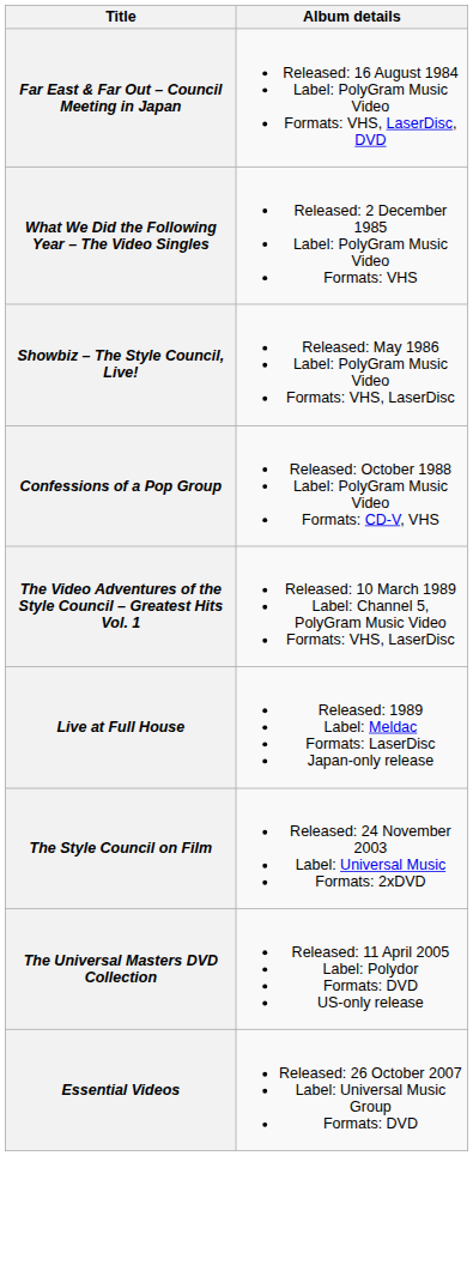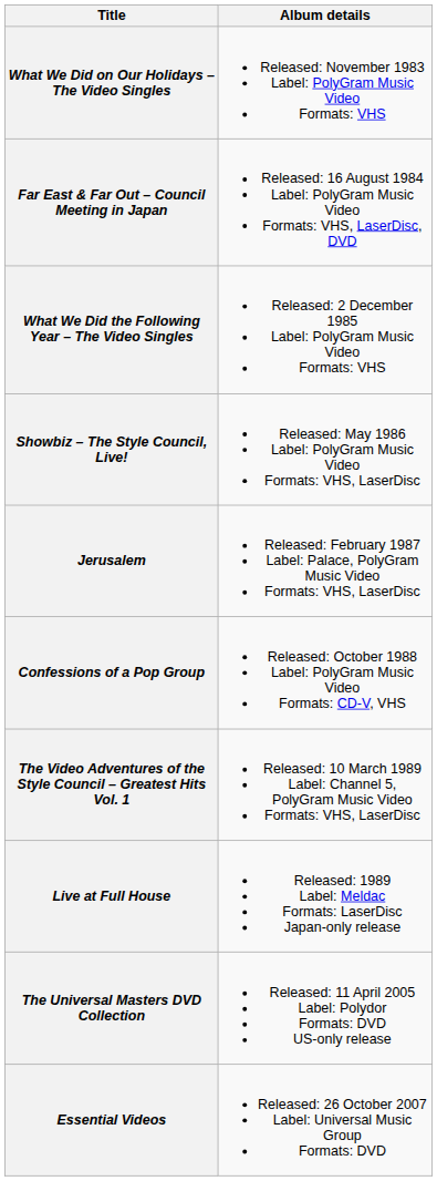 <table class="wikitable plainrowheaders" style="text-align:center;">
 <tr>
 <th scope="col" style="width:15em;">Title</th>
 <th scope="col" style="width:15em;">Album details</th>
+</tr>
+<tr>
+<th scope="row"><em>What We Did on Our Holidays – The Video Singles</em></th>
+<td><br><ul><li>Released: November 1983</li><li>Label: <a href='#'>PolyGram Music Video</a></li><li>Formats: <a href='#'>VHS</a></li></ul></td>
 </tr>
 <tr>
 <th scope="row"><em>Far East & Far Out – Council Meeting in Japan</em></th>
 <td><br><ul><li>Released: 16 August 1984</li><li>Label: PolyGram Music Video</li><li>Formats: VHS, <a href='#'>LaserDisc</a>, <a href='#'>DVD</a></li></ul></td>
 </tr>
 <tr>
 <th scope="row"><em>What We Did the Following Year – The Video Singles</em></th>
 <td><br><ul><li>Released: 2 December 1985</li><li>Label: PolyGram Music Video</li><li>Formats: VHS</li></ul></td>
 </tr>
 <tr>
 <th scope="row"><em>Showbiz – The Style Council, Live!</em></th>
 <td><br><ul><li>Released: May 1986</li><li>Label: PolyGram Music Video</li><li>Formats: VHS, LaserDisc</li></ul></td>
 </tr>
 <tr>
+<th scope="row"><em>Jerusalem</em></th>
+<td><br><ul><li>Released: February 1987</li><li>Label: Palace, PolyGram Music Video</li><li>Formats: VHS, LaserDisc</li></ul></td>
+</tr>
+<tr>
 <th scope="row"><em>Confessions of a Pop Group</em></th>
 <td><br><ul><li>Released: October 1988</li><li>Label: PolyGram Music Video</li><li>Formats: <a href='#'>CD-V</a>, VHS</li></ul></td>
 </tr>
 <tr>
 <th scope="row"><em>The Video Adventures of the Style Council – Greatest Hits Vol. 1</em></th>
 <td><br><ul><li>Released: 10 March 1989</li><li>Label: Channel 5, PolyGram Music Video</li><li>Formats: VHS, LaserDisc</li></ul></td>
 </tr>
 <tr>
 <th scope="row"><em>Live at Full House</em></th>
 <td><br><ul><li>Released: 1989</li><li>Label: <a href='#'>Meldac</a></li><li>Formats: LaserDisc</li><li>Japan-only release</li></ul></td>
 </tr>
 <tr>
-<th scope="row"><em>The Style Council on Film</em></th>
-<td><br><ul><li>Released: 24 November 2003</li><li>Label: <a href='#'>Universal Music</a></li><li>Formats: 2xDVD</li></ul></td>
-</tr>
-<tr>
 <th scope="row"><em>The Universal Masters DVD Collection</em></th>
 <td><br><ul><li>Released: 11 April 2005</li><li>Label: Polydor</li><li>Formats: DVD</li><li>US-only release</li></ul></td>
 </tr>
 <tr>
 <th scope="row"><em>Essential Videos</em></th>
 <td><br><ul><li>Released: 26 October 2007</li><li>Label: Universal Music Group</li><li>Formats: DVD</li></ul></td>
 </tr>
 </table>
